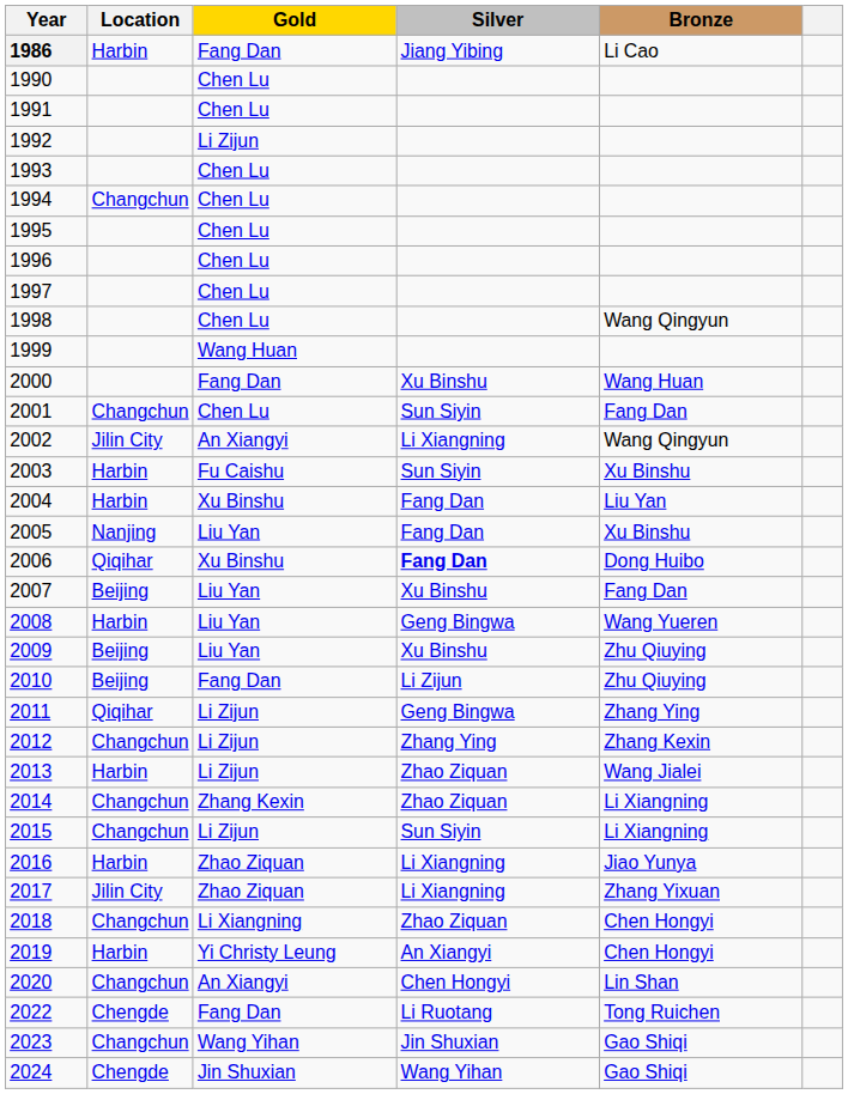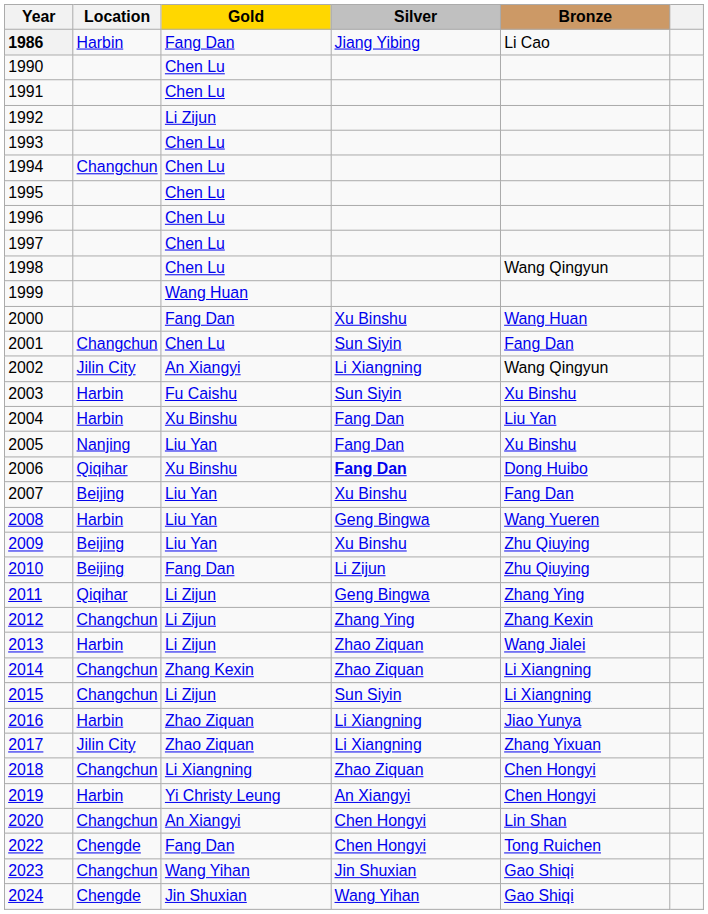 <table class="wikitable unsortable" style="text-align:left; width:80%">
 <tr>
 <th scope="col" style="text-align:center; width:10%">Year</th>
 <th scope="col" style="text-align:center; width:10%">Location</th>
 <th scope="col" style="text-align:center; width:25%; background:gold">Gold</th>
 <th scope="col" style="text-align:center; width:25%; background:silver">Silver</th>
 <th scope="col" style="text-align:center; width:25%; background:#c96">Bronze</th>
 <th scope="col" style="text-align:center; width:5%"></th>
 </tr>
 <tr>
 <th scope="row" style="text-align:left">1986</th>
 <td><a href='#'>Harbin</a></td>
 <td><a href='#'>Fang Dan</a></td>
 <td><a href='#'>Jiang Yibing</a></td>
 <td>Li Cao</td>
 <td></td>
 </tr>
 <tr>
 <td>1990</td>
 <td></td>
 <td><a href='#'>Chen Lu</a></td>
 <td></td>
 <td></td>
 <td></td>
 </tr>
 <tr>
 <td>1991</td>
 <td></td>
 <td><a href='#'>Chen Lu</a></td>
 <td></td>
 <td></td>
 <td></td>
 </tr>
 <tr>
 <td>1992</td>
 <td></td>
 <td><a href='#'>Li Zijun</a></td>
 <td></td>
 <td></td>
 <td></td>
 </tr>
 <tr>
 <td>1993</td>
 <td></td>
 <td><a href='#'>Chen Lu</a></td>
 <td></td>
 <td></td>
 <td></td>
 </tr>
 <tr>
 <td>1994</td>
 <td><a href='#'>Changchun</a></td>
 <td><a href='#'>Chen Lu</a></td>
 <td></td>
 <td></td>
 <td></td>
 </tr>
 <tr>
 <td>1995</td>
 <td></td>
 <td><a href='#'>Chen Lu</a></td>
 <td></td>
 <td></td>
 <td></td>
 </tr>
 <tr>
 <td>1996</td>
 <td></td>
 <td><a href='#'>Chen Lu</a></td>
 <td></td>
 <td></td>
 <td></td>
 </tr>
 <tr>
 <td>1997</td>
 <td></td>
 <td><a href='#'>Chen Lu</a></td>
 <td></td>
 <td></td>
 <td></td>
 </tr>
 <tr>
 <td>1998</td>
 <td></td>
 <td><a href='#'>Chen Lu</a></td>
 <td></td>
 <td>Wang Qingyun</td>
 <td></td>
 </tr>
 <tr>
 <td>1999</td>
 <td></td>
 <td><a href='#'>Wang Huan</a></td>
 <td></td>
 <td></td>
 <td></td>
 </tr>
 <tr>
 <td>2000</td>
 <td></td>
 <td><a href='#'>Fang Dan</a></td>
 <td><a href='#'>Xu Binshu</a></td>
 <td><a href='#'>Wang Huan</a></td>
 <td></td>
 </tr>
 <tr>
 <td>2001</td>
 <td><a href='#'>Changchun</a></td>
 <td><a href='#'>Chen Lu</a></td>
 <td><a href='#'>Sun Siyin</a></td>
 <td><a href='#'>Fang Dan</a></td>
 <td></td>
 </tr>
 <tr>
 <td>2002</td>
 <td><a href='#'>Jilin City</a></td>
 <td><a href='#'>An Xiangyi</a></td>
 <td><a href='#'>Li Xiangning</a></td>
 <td>Wang Qingyun</td>
 <td></td>
 </tr>
 <tr>
 <td>2003</td>
 <td><a href='#'>Harbin</a></td>
 <td><a href='#'>Fu Caishu</a></td>
 <td><a href='#'>Sun Siyin</a></td>
 <td><a href='#'>Xu Binshu</a></td>
 <td></td>
 </tr>
 <tr>
 <td>2004</td>
 <td><a href='#'>Harbin</a></td>
 <td><a href='#'>Xu Binshu</a></td>
 <td><a href='#'>Fang Dan</a></td>
 <td><a href='#'>Liu Yan</a></td>
 <td></td>
 </tr>
 <tr>
 <td>2005</td>
 <td><a href='#'>Nanjing</a></td>
 <td><a href='#'>Liu Yan</a></td>
 <td><a href='#'>Fang Dan</a></td>
 <td><a href='#'>Xu Binshu</a></td>
 <td></td>
 </tr>
 <tr>
 <td>2006</td>
 <td><a href='#'>Qiqihar</a></td>
 <td><a href='#'>Xu Binshu</a></td>
 <td><strong><a href='#'>Fang Dan</a></strong></td>
 <td><a href='#'>Dong Huibo</a></td>
 <td></td>
 </tr>
 <tr>
 <td>2007</td>
 <td><a href='#'>Beijing</a></td>
 <td><a href='#'>Liu Yan</a></td>
 <td><a href='#'>Xu Binshu</a></td>
 <td><a href='#'>Fang Dan</a></td>
 <td></td>
 </tr>
 <tr>
 <td><a href='#'>2008</a></td>
 <td><a href='#'>Harbin</a></td>
 <td><a href='#'>Liu Yan</a></td>
 <td><a href='#'>Geng Bingwa</a></td>
 <td><a href='#'>Wang Yueren</a></td>
 <td></td>
 </tr>
 <tr>
 <td><a href='#'>2009</a></td>
 <td><a href='#'>Beijing</a></td>
 <td><a href='#'>Liu Yan</a></td>
 <td><a href='#'>Xu Binshu</a></td>
 <td><a href='#'>Zhu Qiuying</a></td>
 <td></td>
 </tr>
 <tr>
 <td><a href='#'>2010</a></td>
 <td><a href='#'>Beijing</a></td>
 <td><a href='#'>Fang Dan</a></td>
 <td><a href='#'>Li Zijun</a></td>
 <td><a href='#'>Zhu Qiuying</a></td>
 <td></td>
 </tr>
 <tr>
 <td><a href='#'>2011</a></td>
 <td><a href='#'>Qiqihar</a></td>
 <td><a href='#'>Li Zijun</a></td>
 <td><a href='#'>Geng Bingwa</a></td>
 <td><a href='#'>Zhang Ying</a></td>
 <td></td>
 </tr>
 <tr>
 <td><a href='#'>2012</a></td>
 <td><a href='#'>Changchun</a></td>
 <td><a href='#'>Li Zijun</a></td>
 <td><a href='#'>Zhang Ying</a></td>
 <td><a href='#'>Zhang Kexin</a></td>
 <td></td>
 </tr>
 <tr>
 <td><a href='#'>2013</a></td>
 <td><a href='#'>Harbin</a></td>
 <td><a href='#'>Li Zijun</a></td>
 <td><a href='#'>Zhao Ziquan</a></td>
 <td><a href='#'>Wang Jialei</a></td>
 <td></td>
 </tr>
 <tr>
 <td><a href='#'>2014</a></td>
 <td><a href='#'>Changchun</a></td>
 <td><a href='#'>Zhang Kexin</a></td>
 <td><a href='#'>Zhao Ziquan</a></td>
 <td><a href='#'>Li Xiangning</a></td>
 <td></td>
 </tr>
 <tr>
 <td><a href='#'>2015</a></td>
 <td><a href='#'>Changchun</a></td>
 <td><a href='#'>Li Zijun</a></td>
 <td><a href='#'>Sun Siyin</a></td>
 <td><a href='#'>Li Xiangning</a></td>
 <td></td>
 </tr>
 <tr>
 <td><a href='#'>2016</a></td>
 <td><a href='#'>Harbin</a></td>
 <td><a href='#'>Zhao Ziquan</a></td>
 <td><a href='#'>Li Xiangning</a></td>
 <td><a href='#'>Jiao Yunya</a></td>
 <td></td>
 </tr>
 <tr>
 <td><a href='#'>2017</a></td>
 <td><a href='#'>Jilin City</a></td>
 <td><a href='#'>Zhao Ziquan</a></td>
 <td><a href='#'>Li Xiangning</a></td>
 <td><a href='#'>Zhang Yixuan</a></td>
 <td></td>
 </tr>
 <tr>
 <td><a href='#'>2018</a></td>
 <td><a href='#'>Changchun</a></td>
 <td><a href='#'>Li Xiangning</a></td>
 <td><a href='#'>Zhao Ziquan</a></td>
 <td><a href='#'>Chen Hongyi</a></td>
 <td></td>
 </tr>
 <tr>
 <td><a href='#'>2019</a></td>
 <td><a href='#'>Harbin</a></td>
 <td><a href='#'>Yi Christy Leung</a></td>
 <td><a href='#'>An Xiangyi</a></td>
 <td><a href='#'>Chen Hongyi</a></td>
 <td></td>
 </tr>
 <tr>
 <td><a href='#'>2020</a></td>
 <td><a href='#'>Changchun</a></td>
 <td><a href='#'>An Xiangyi</a></td>
 <td><a href='#'>Chen Hongyi</a></td>
 <td><a href='#'>Lin Shan</a></td>
 <td></td>
 </tr>
 <tr>
 <td><a href='#'>2022</a></td>
 <td><a href='#'>Chengde</a></td>
 <td><a href='#'>Fang Dan</a></td>
-<td><a href='#'>Li Ruotang</a></td>
+<td><a href='#'>Chen Hongyi</a></td>
 <td><a href='#'>Tong Ruichen</a></td>
 <td></td>
 </tr>
 <tr>
 <td><a href='#'>2023</a></td>
 <td><a href='#'>Changchun</a></td>
 <td><a href='#'>Wang Yihan</a></td>
 <td><a href='#'>Jin Shuxian</a></td>
 <td><a href='#'>Gao Shiqi</a></td>
 <td></td>
 </tr>
 <tr>
 <td><a href='#'>2024</a></td>
 <td><a href='#'>Chengde</a></td>
 <td><a href='#'>Jin Shuxian</a></td>
 <td><a href='#'>Wang Yihan</a></td>
 <td><a href='#'>Gao Shiqi</a></td>
 <td></td>
 </tr>
 </table>
